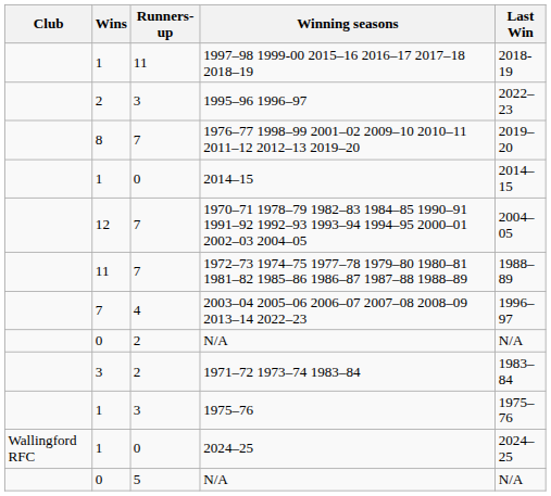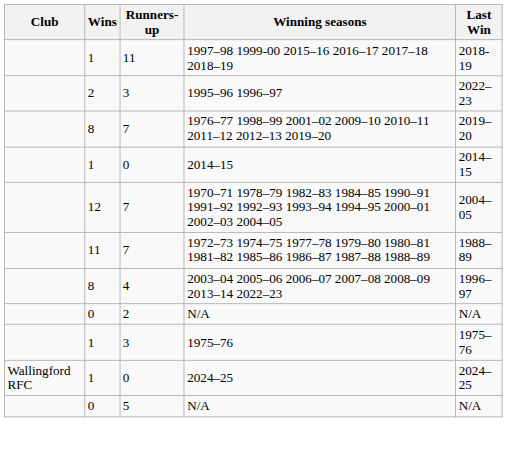 <table class="wikitable sortable">
 <tr>
 <th>Club</th>
 <th>Wins</th>
 <th>Runners-up</th>
 <th class=unsortable>Winning seasons</th>
 <th>Last Win</th>
 </tr>
 <tr>
 <td></td>
 <td>1</td>
 <td>11</td>
 <td>1997–98 1999-00 2015–16 2016–17 2017–18 2018–19</td>
 <td>2018-19</td>
 </tr>
 <tr>
 <td><strong></strong></td>
 <td>2</td>
 <td>3</td>
 <td>1995–96 1996–97</td>
 <td>2022–23</td>
 </tr>
 <tr>
 <td></td>
 <td>8</td>
 <td>7</td>
 <td>1976–77 1998–99 2001–02 2009–10 2010–11 2011–12 2012–13 2019–20</td>
 <td>2019–20</td>
 </tr>
 <tr>
 <td></td>
 <td>1</td>
 <td>0</td>
 <td>2014–15</td>
 <td>2014–15</td>
 </tr>
 <tr>
 <td></td>
 <td>12</td>
 <td>7</td>
 <td>1970–71 1978–79 1982–83 1984–85 1990–91 1991–92 1992–93 1993–94 1994–95 2000–01 2002–03 2004–05</td>
 <td>2004–05</td>
 </tr>
 <tr>
 <td></td>
 <td>11</td>
 <td>7</td>
 <td>1972–73 1974–75 1977–78 1979–80 1980–81 1981–82 1985–86 1986–87 1987–88 1988–89</td>
 <td>1988–89</td>
 </tr>
 <tr>
 <td></td>
-<td>7</td>
+<td>8</td>
 <td>4</td>
 <td>2003–04 2005–06 2006–07 2007–08 2008–09 2013–14 2022–23</td>
 <td>1996–97</td>
 </tr>
 <tr>
 <td><strong></strong></td>
 <td>0</td>
 <td>2</td>
 <td>N/A</td>
 <td>N/A</td>
-</tr>
-<tr>
-<td></td>
-<td>3</td>
-<td>2</td>
-<td>1971–72 1973–74 1983–84</td>
-<td>1983–84</td>
 </tr>
 <tr>
 <td></td>
 <td>1</td>
 <td>3</td>
 <td>1975–76</td>
 <td>1975–76</td>
 </tr>
 <tr>
 <td>Wallingford RFC</td>
 <td>1</td>
 <td>0</td>
 <td>2024–25</td>
 <td>2024–25</td>
 </tr>
 <tr>
 <td></td>
 <td>0</td>
 <td>5</td>
 <td>N/A</td>
 <td>N/A</td>
 </tr>
 </table>
